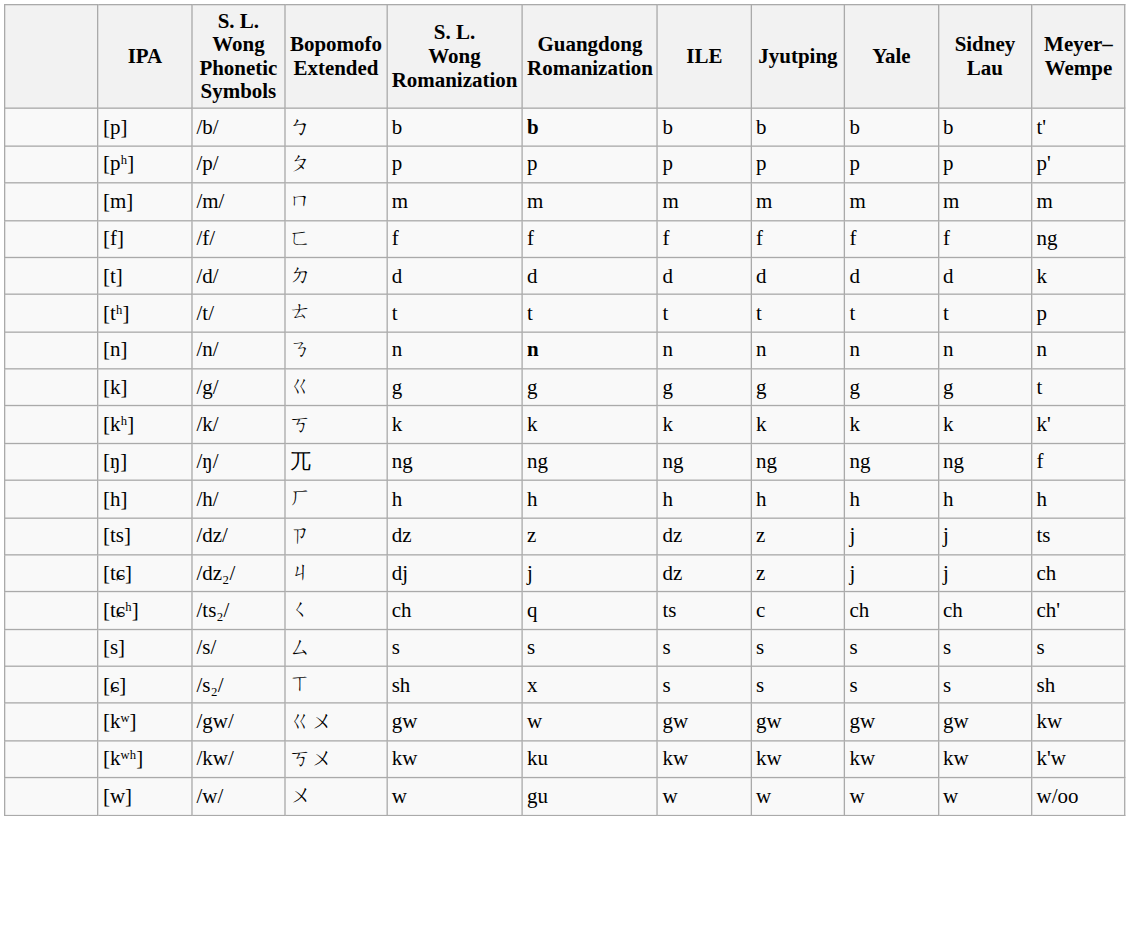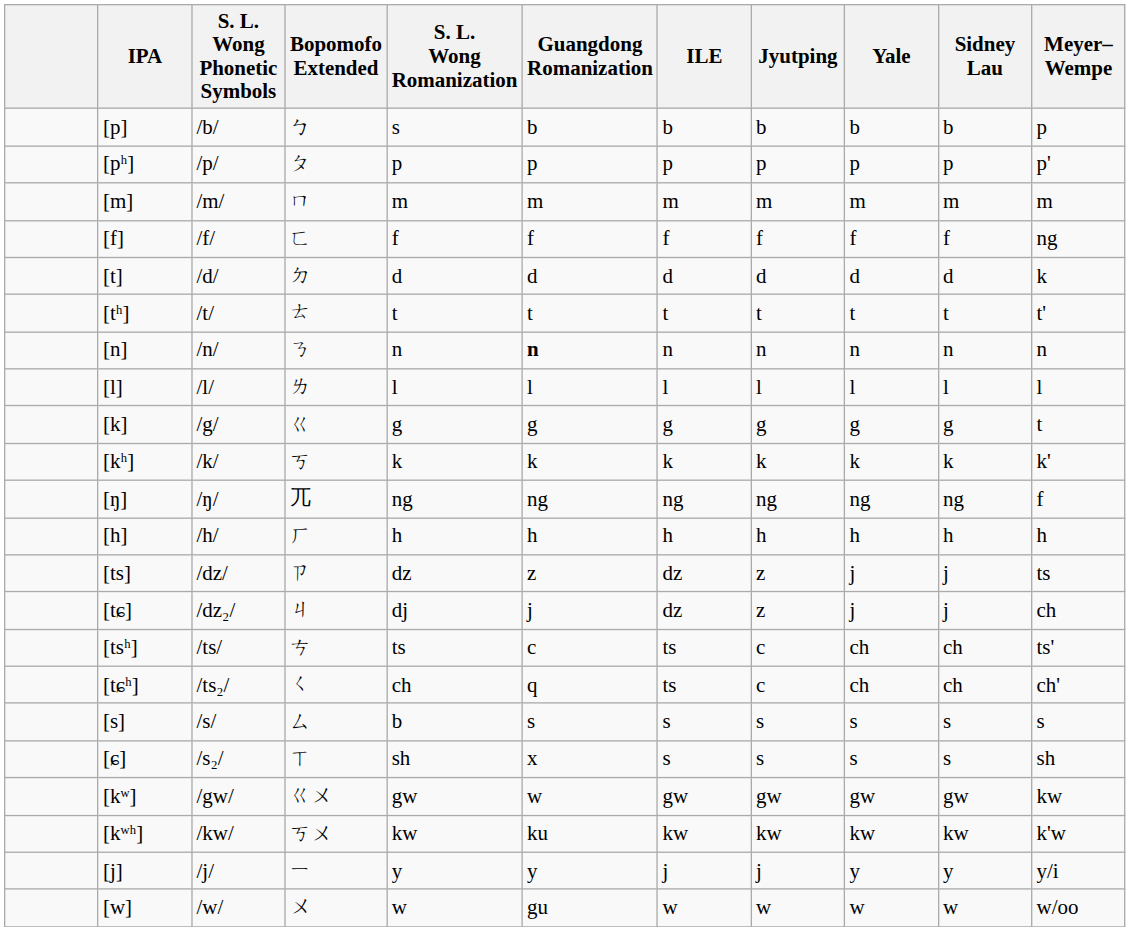 <table class="wikitable">
 <tr ---->
 <th style="width:4em"> </th>
 <th style="width:4em">IPA</th>
 <th style="width:4em">S. L.<br>Wong<br>Phonetic<br>Symbols</th>
 <th style="width:4em">Bopomofo<br>Extended</th>
 <th style="width:4em">S. L.<br>Wong<br>Romanization</th>
 <th style="width:4em">Guangdong<br>Romanization</th>
 <th style="width:4em">ILE</th>
 <th style="width:4em">Jyutping</th>
 <th style="width:4em">Yale</th>
 <th style="width:4em">Sidney<br>Lau</th>
 <th style="width:4em">Meyer–<br>Wempe</th>
 </tr>
 <tr ---->
 <td></td>
 <td class="Unicode">[p]</td>
 <td class="Unicode">/b/</td>
 <td>ㄅ</td>
-<td>b</td>
-<td><strong>b</strong></td>
+<td>s</td>
 <td>b</td>
 <td>b</td>
 <td>b</td>
 <td>b</td>
-<td>t'</td>
+<td>b</td>
+<td>p</td>
 </tr>
 <tr ---->
 <td></td>
 <td class="Unicode">[pʰ]</td>
 <td class="Unicode">/p/</td>
 <td>ㄆ</td>
 <td>p</td>
 <td>p</td>
 <td>p</td>
 <td>p</td>
 <td>p</td>
 <td>p</td>
 <td>p'</td>
 </tr>
 <tr ---->
 <td></td>
 <td class="Unicode">[m]</td>
 <td class="Unicode">/m/</td>
 <td>ㄇ</td>
 <td>m</td>
 <td>m</td>
 <td>m</td>
 <td>m</td>
 <td>m</td>
 <td>m</td>
 <td>m</td>
 </tr>
 <tr ---->
 <td></td>
 <td class="Unicode">[f]</td>
 <td class="Unicode">/f/</td>
 <td>ㄈ</td>
 <td>f</td>
 <td>f</td>
 <td>f</td>
 <td>f</td>
 <td>f</td>
 <td>f</td>
 <td>ng</td>
 </tr>
 <tr ---->
 <td></td>
 <td class="Unicode">[t]</td>
 <td class="Unicode">/d/</td>
 <td>ㄉ</td>
 <td>d</td>
 <td>d</td>
 <td>d</td>
 <td>d</td>
 <td>d</td>
 <td>d</td>
 <td>k</td>
 </tr>
 <tr ---->
 <td></td>
 <td class="Unicode">[tʰ]</td>
 <td class="Unicode">/t/</td>
 <td>ㄊ</td>
 <td>t</td>
 <td>t</td>
 <td>t</td>
 <td>t</td>
 <td>t</td>
 <td>t</td>
-<td>p</td>
+<td>t'</td>
 </tr>
 <tr ---->
 <td></td>
 <td class="Unicode">[n]</td>
 <td class="Unicode">/n/</td>
 <td>ㄋ</td>
 <td>n</td>
 <td><strong>n</strong></td>
 <td>n</td>
 <td>n</td>
 <td>n</td>
 <td>n</td>
 <td>n</td>
+</tr>
+<tr ---->
+<td></td>
+<td class="Unicode">[l]</td>
+<td class="Unicode">/l/</td>
+<td>ㄌ</td>
+<td>l</td>
+<td>l</td>
+<td>l</td>
+<td>l</td>
+<td>l</td>
+<td>l</td>
+<td>l</td>
 </tr>
 <tr ---->
 <td></td>
 <td class="Unicode">[k]</td>
 <td class="Unicode">/g/</td>
 <td>ㄍ</td>
 <td>g</td>
 <td>g</td>
 <td>g</td>
 <td>g</td>
 <td>g</td>
 <td>g</td>
 <td>t</td>
 </tr>
 <tr ---->
 <td></td>
 <td class="Unicode">[kʰ]</td>
 <td class="Unicode">/k/</td>
 <td>ㄎ</td>
 <td>k</td>
 <td>k</td>
 <td>k</td>
 <td>k</td>
 <td>k</td>
 <td>k</td>
 <td>k'</td>
 </tr>
 <tr ---->
 <td></td>
 <td class="Unicode">[ŋ]</td>
 <td class="Unicode">/ŋ/</td>
 <td>ㄫ</td>
 <td>ng</td>
 <td>ng</td>
 <td>ng</td>
 <td>ng</td>
 <td>ng</td>
 <td>ng</td>
 <td>f</td>
 </tr>
 <tr ---->
 <td></td>
 <td class="Unicode">[h]</td>
 <td class="Unicode">/h/</td>
 <td>ㄏ</td>
 <td>h</td>
 <td>h</td>
 <td>h</td>
 <td>h</td>
 <td>h</td>
 <td>h</td>
 <td>h</td>
 </tr>
 <tr ---->
 <td></td>
 <td class="Unicode">[ts]</td>
 <td class="Unicode">/dz/</td>
 <td>ㄗ</td>
 <td>dz</td>
 <td>z</td>
 <td>dz</td>
 <td>z</td>
 <td>j</td>
 <td>j</td>
 <td>ts</td>
 </tr>
 <tr ---->
 <td></td>
 <td class="Unicode">[tɕ]</td>
 <td class="Unicode">/dz₂/</td>
 <td>ㄐ</td>
 <td>dj</td>
 <td>j</td>
 <td>dz</td>
 <td>z</td>
 <td>j</td>
 <td>j</td>
 <td>ch</td>
 </tr>
 <tr ---->
 <td></td>
+<td class="Unicode">[tsʰ]</td>
+<td class="Unicode">/ts/</td>
+<td>ㄘ</td>
+<td>ts</td>
+<td>c</td>
+<td>ts</td>
+<td>c</td>
+<td>ch</td>
+<td>ch</td>
+<td>ts'</td>
+</tr>
+<tr ---->
+<td></td>
 <td class="Unicode">[tɕʰ]</td>
 <td class="Unicode">/ts₂/</td>
 <td>ㄑ</td>
 <td>ch</td>
 <td>q</td>
 <td>ts</td>
 <td>c</td>
 <td>ch</td>
 <td>ch</td>
 <td>ch'</td>
 </tr>
 <tr ---->
 <td></td>
 <td class="Unicode">[s]</td>
 <td class="Unicode">/s/</td>
 <td>ㄙ</td>
-<td>s</td>
+<td>b</td>
 <td>s</td>
 <td>s</td>
 <td>s</td>
 <td>s</td>
 <td>s</td>
 <td>s</td>
 </tr>
 <tr ---->
 <td></td>
 <td class="Unicode">[ɕ]</td>
 <td class="Unicode">/s₂/</td>
 <td>ㄒ</td>
 <td>sh</td>
 <td>x</td>
 <td>s</td>
 <td>s</td>
 <td>s</td>
 <td>s</td>
 <td>sh</td>
 </tr>
 <tr ---->
 <td></td>
 <td class="Unicode">[kʷ]</td>
 <td class="Unicode">/gw/</td>
 <td>ㄍㄨ</td>
 <td>gw</td>
 <td>w</td>
 <td>gw</td>
 <td>gw</td>
 <td>gw</td>
 <td>gw</td>
 <td>kw</td>
 </tr>
 <tr ---->
 <td></td>
 <td class="Unicode">[kʷʰ]</td>
 <td class="Unicode">/kw/</td>
 <td>ㄎㄨ</td>
 <td>kw</td>
 <td>ku</td>
 <td>kw</td>
 <td>kw</td>
 <td>kw</td>
 <td>kw</td>
 <td>k'w</td>
 </tr>
 <tr ---->
 <td></td>
+<td class="Unicode">[j]</td>
+<td class="Unicode">/j/</td>
+<td>ㄧ</td>
+<td>y</td>
+<td>y</td>
+<td>j</td>
+<td>j</td>
+<td>y</td>
+<td>y</td>
+<td>y/i</td>
+</tr>
+<tr ---->
+<td></td>
 <td class="Unicode">[w]</td>
 <td class="Unicode">/w/</td>
 <td>ㄨ</td>
 <td>w</td>
 <td>gu</td>
 <td>w</td>
 <td>w</td>
 <td>w</td>
 <td>w</td>
 <td>w/oo</td>
 </tr>
 </table>
